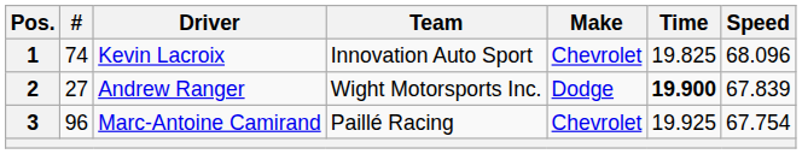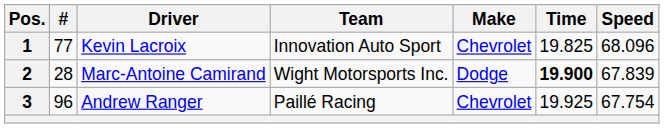 <table class="wikitable" style="font-size: 95%;">
 <tr>
 <th>Pos.</th>
 <th>#</th>
 <th>Driver</th>
 <th>Team</th>
 <th>Make</th>
 <th>Time</th>
 <th>Speed</th>
 </tr>
 <tr>
 <th>1</th>
-<td>74</td>
+<td>77</td>
 <td><a href='#'>Kevin Lacroix</a></td>
 <td>Innovation Auto Sport</td>
 <td><a href='#'>Chevrolet</a></td>
 <td>19.825</td>
 <td>68.096</td>
 </tr>
 <tr>
 <th>2</th>
-<td>27</td>
-<td><a href='#'>Andrew Ranger</a></td>
+<td>28</td>
+<td><a href='#'>Marc-Antoine Camirand</a></td>
 <td>Wight Motorsports Inc.</td>
 <td><a href='#'>Dodge</a></td>
 <td><strong>19.900</strong></td>
 <td>67.839</td>
 </tr>
 <tr>
 <th>3</th>
 <td>96</td>
-<td><a href='#'>Marc-Antoine Camirand</a></td>
+<td><a href='#'>Andrew Ranger</a></td>
 <td>Paillé Racing</td>
 <td><a href='#'>Chevrolet</a></td>
 <td>19.925</td>
 <td>67.754</td>
 </tr>
 <tr>
 <th colspan="7"></th>
 </tr>
 </table>
